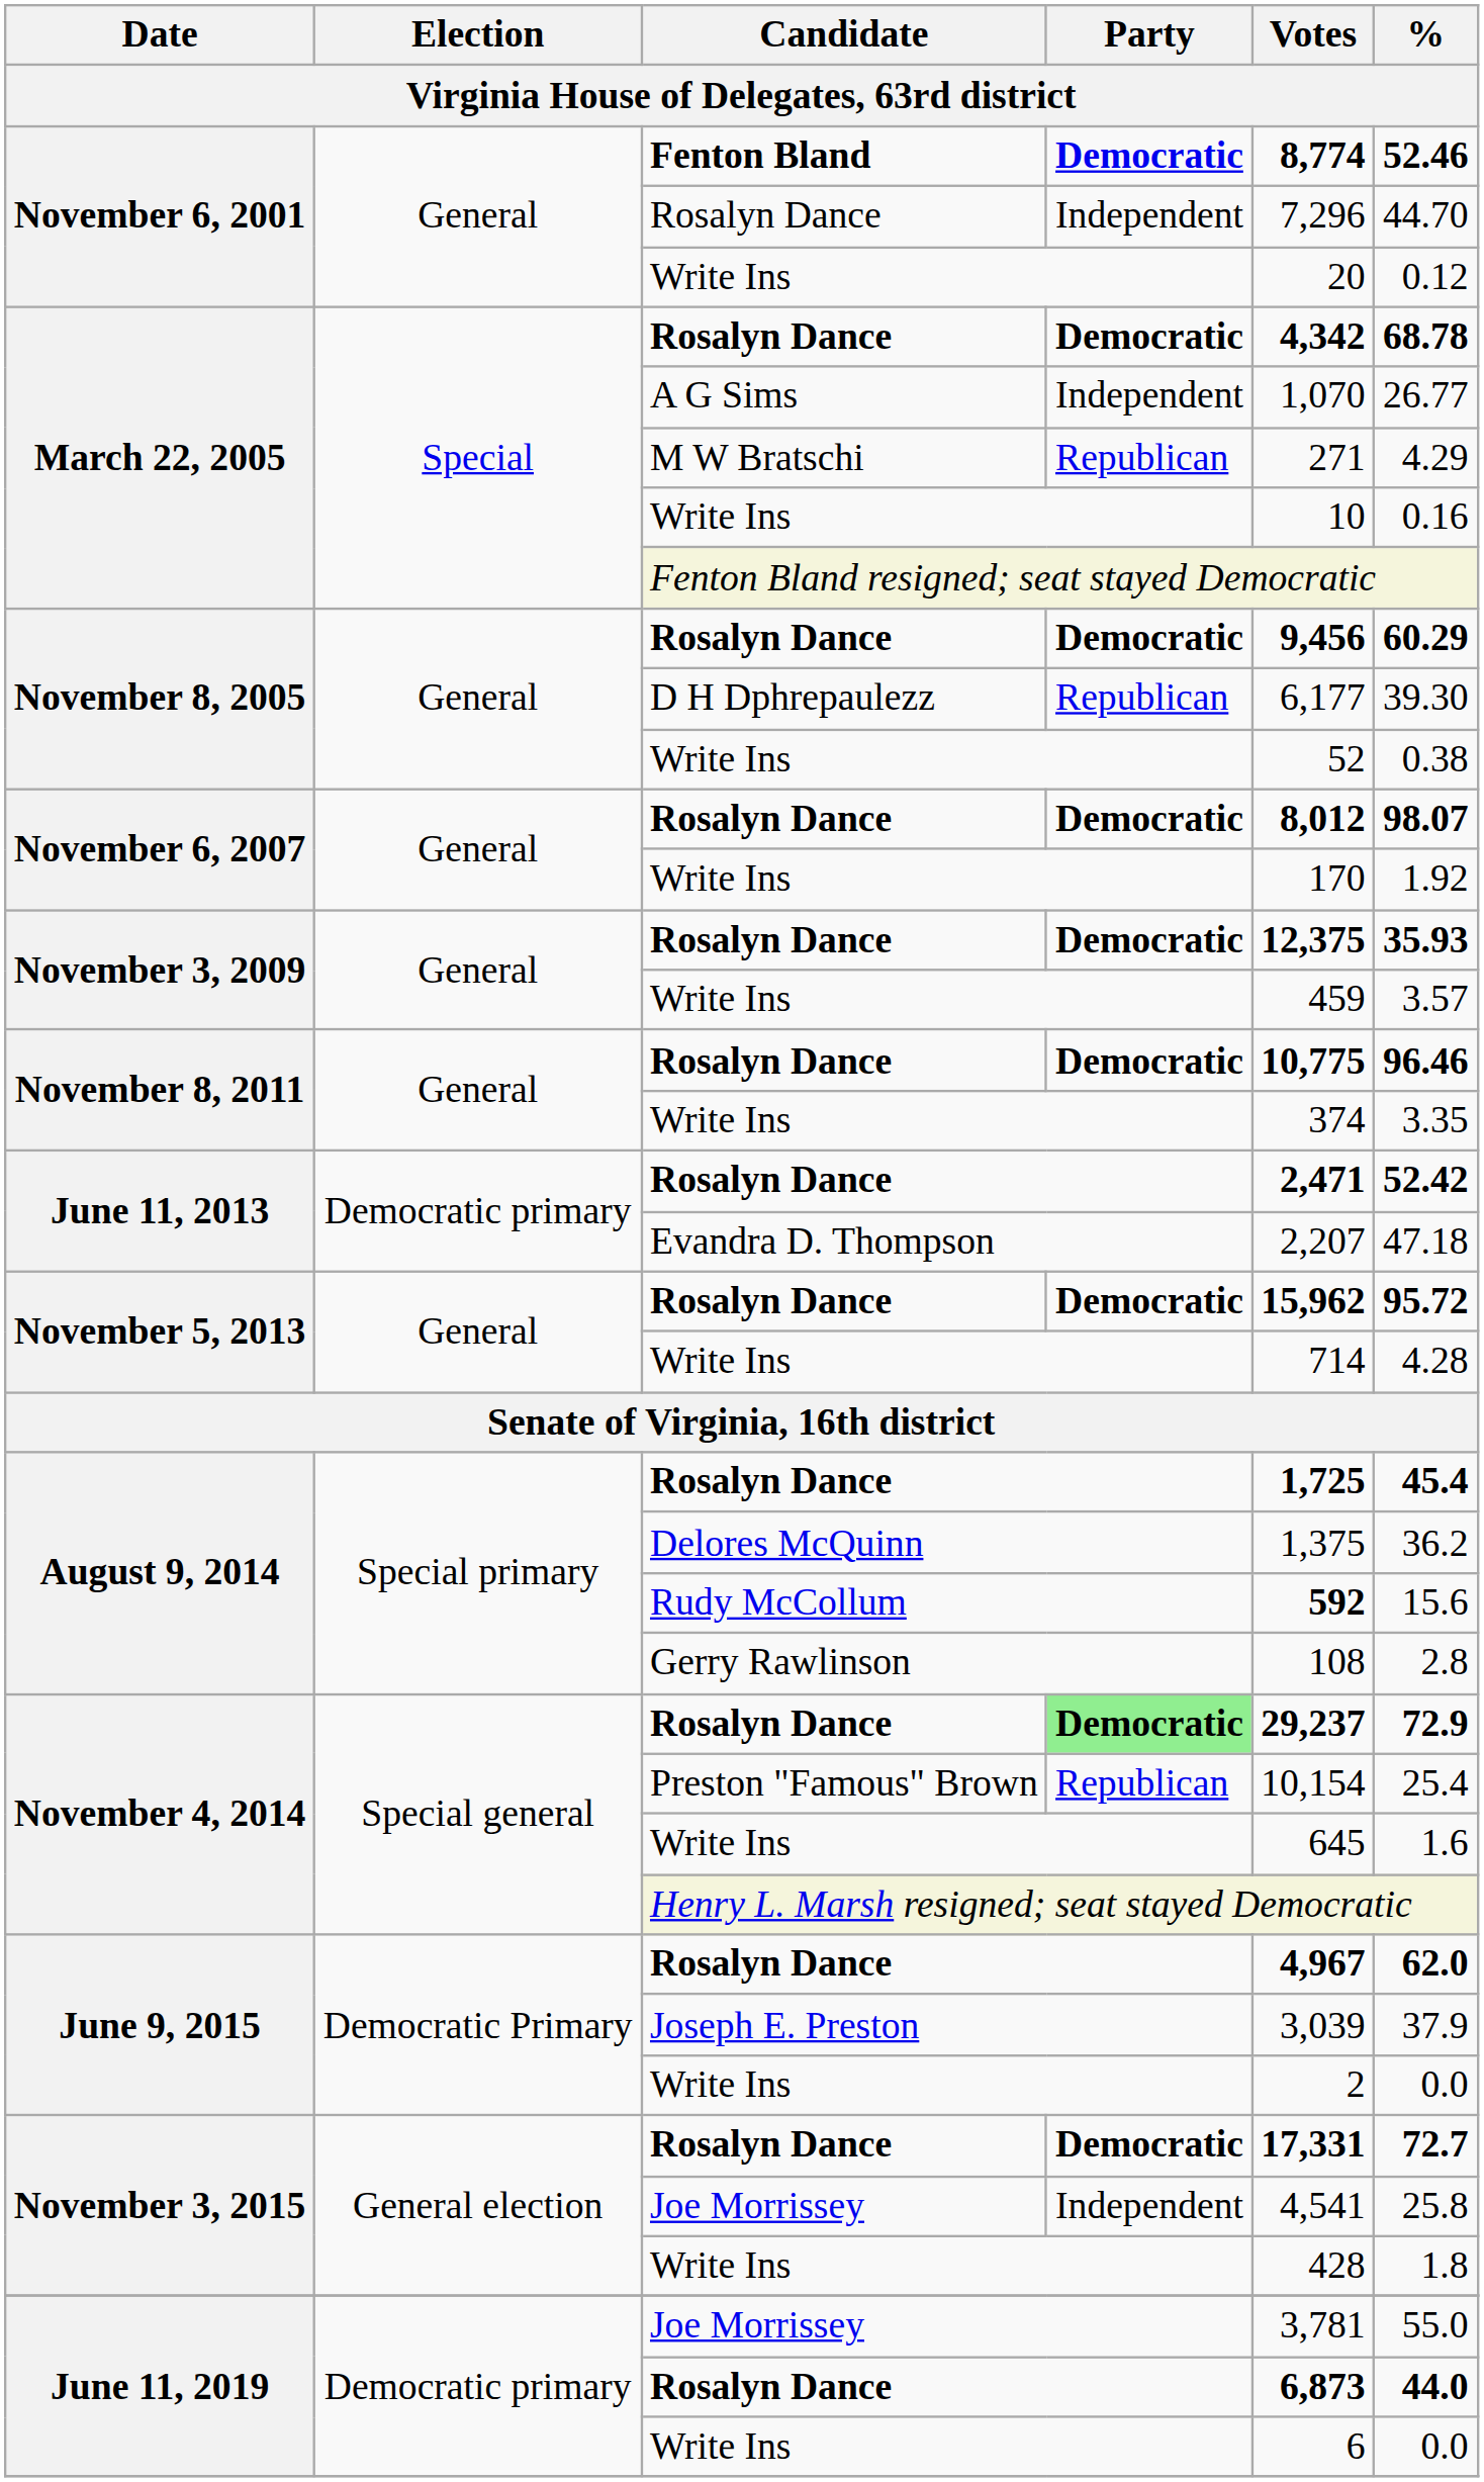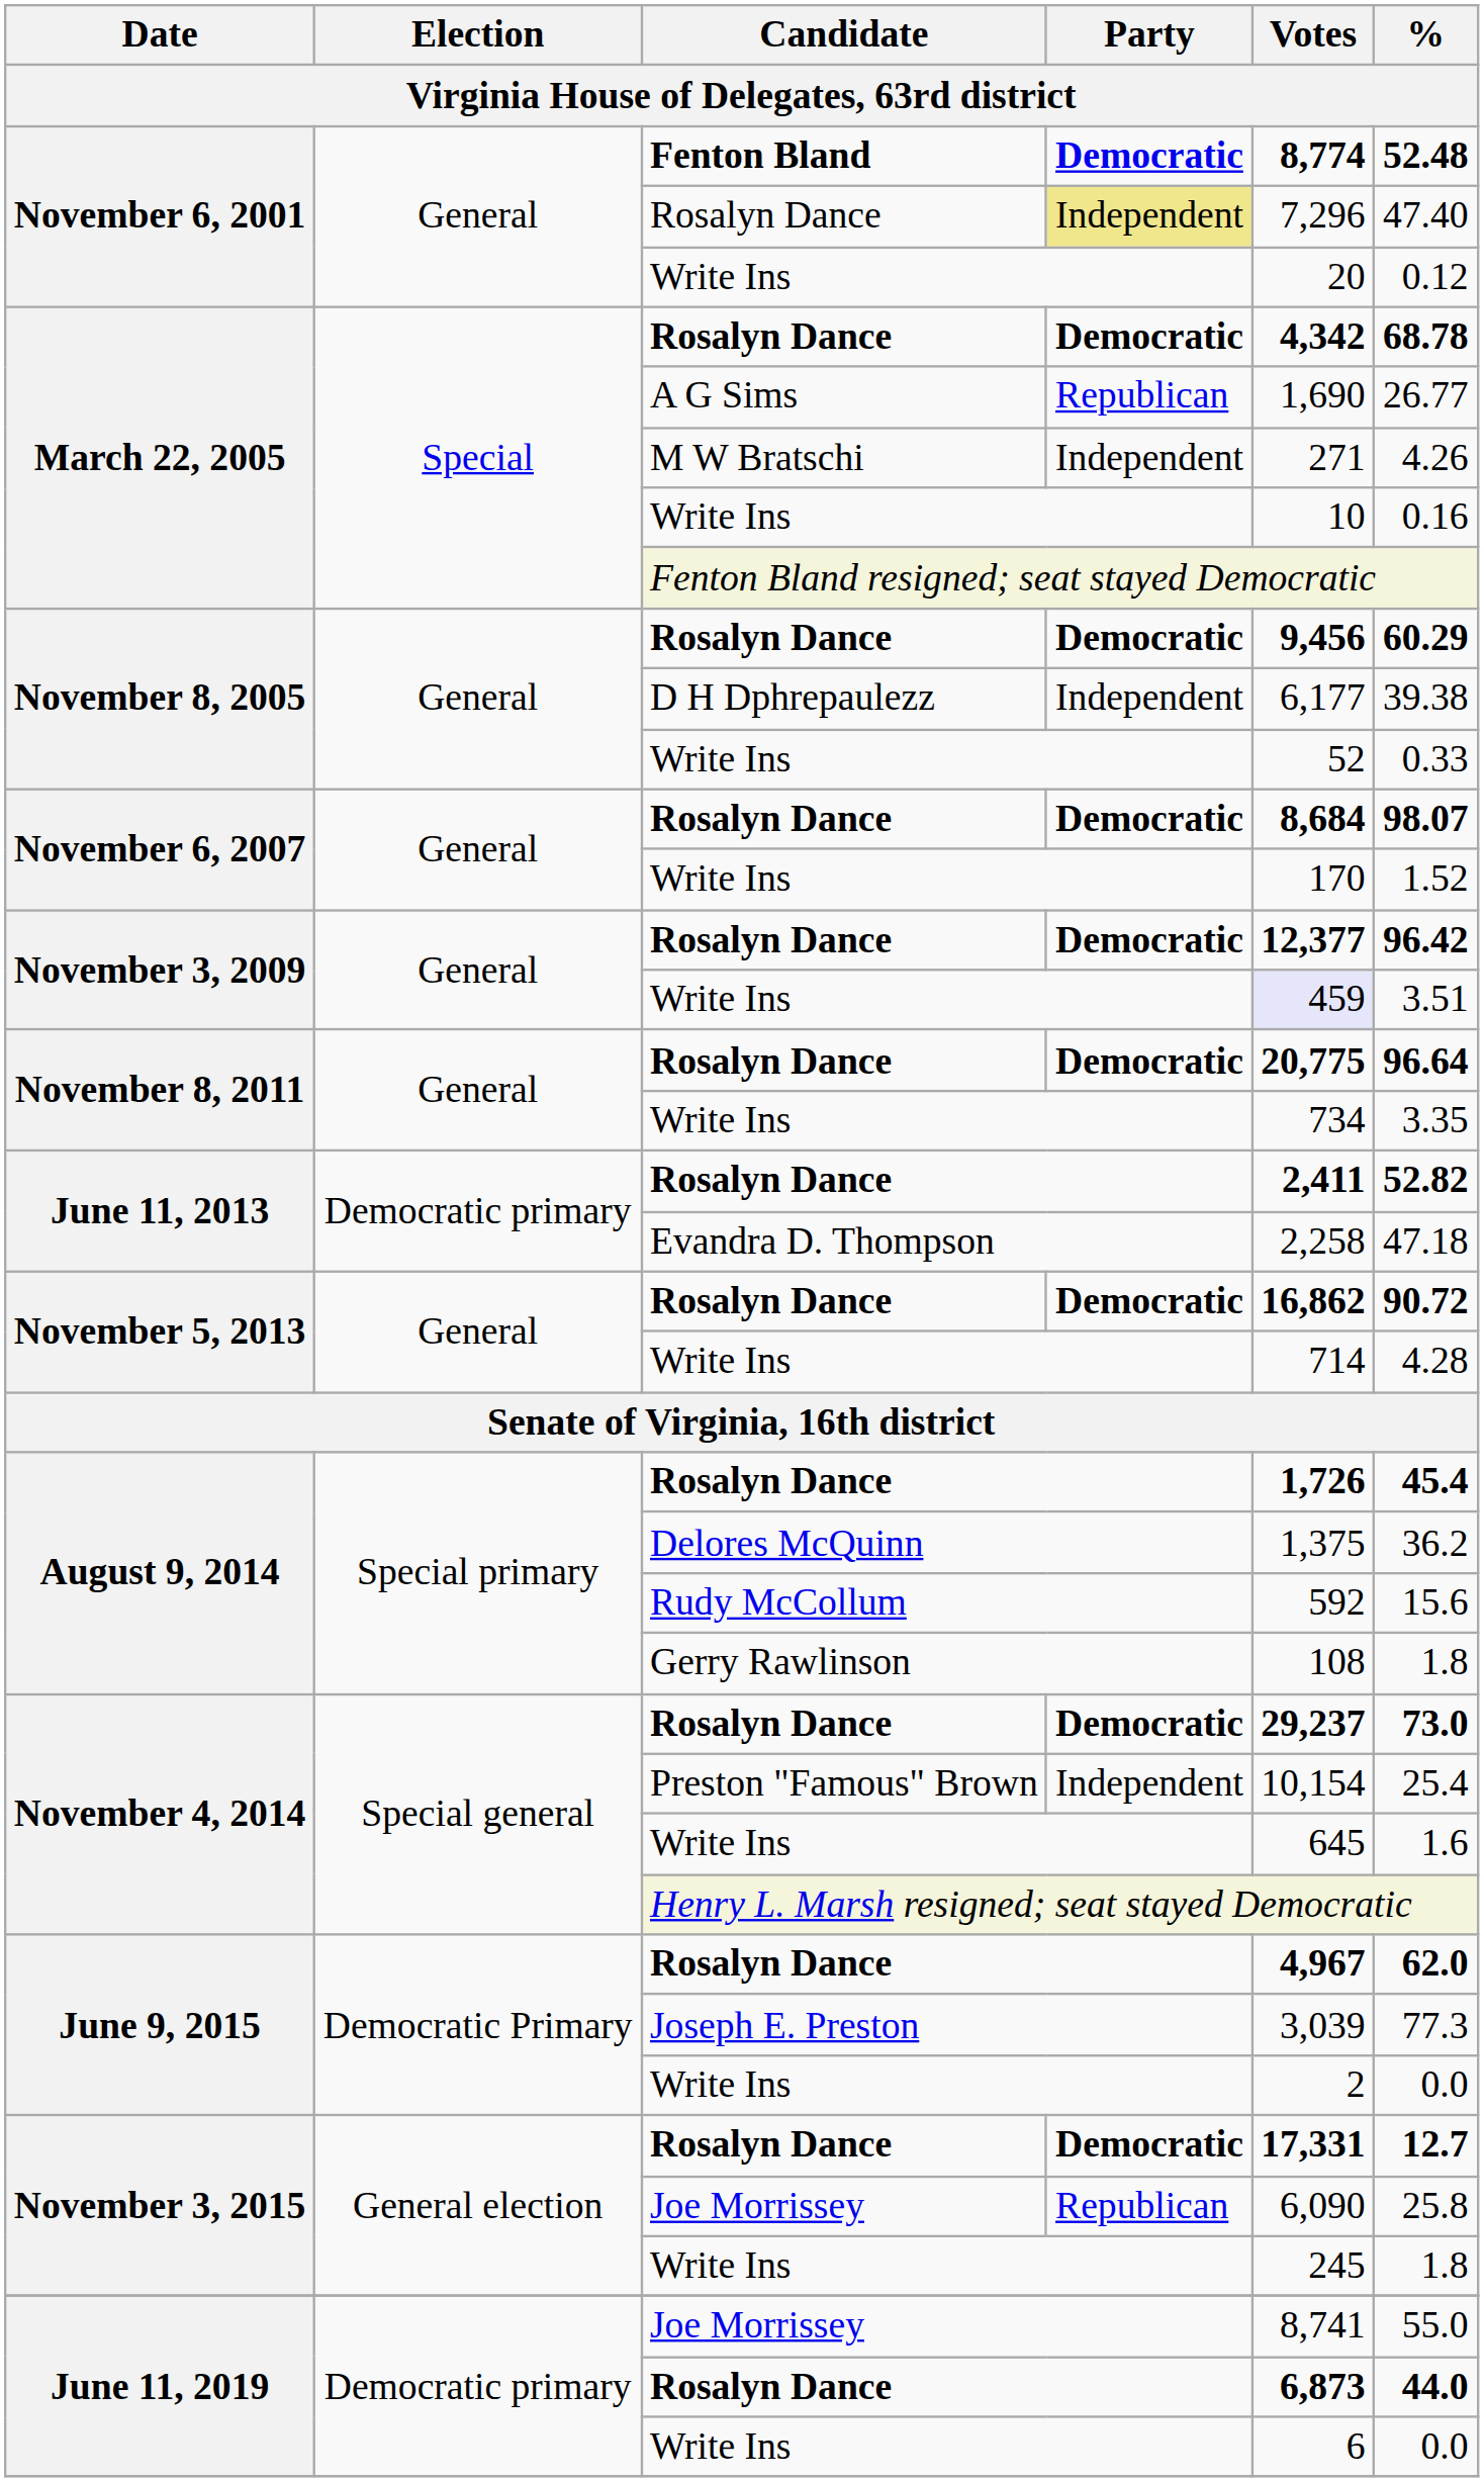 <table class="wikitable">
 <tr>
 <th>Date</th>
 <th>Election</th>
 <th>Candidate</th>
 <th>Party</th>
 <th>Votes</th>
 <th>%</th>
 </tr>
 <tr>
 <th colspan=6>Virginia House of Delegates, 63rd district</th>
 </tr>
 <tr>
 <th rowspan=3>November 6, 2001</th>
 <td rowspan=3 align=center>General</td>
 <td><strong>Fenton Bland</strong></td>
 <td><strong><a href='#'>Democratic</a></strong></td>
 <td align=right><strong>8,774</strong></td>
-<td align=right><strong>52.46</strong></td>
+<td align=right><strong>52.48</strong></td>
 </tr>
 <tr>
 <td>Rosalyn Dance</td>
-<td>Independent</td>
+<td style="background: khaki;">Independent</td>
 <td align=right>7,296</td>
-<td align=right>44.70</td>
+<td align=right>47.40</td>
 </tr>
 <tr>
 <td colspan=2>Write Ins</td>
 <td align=right>20</td>
 <td align=right>0.12</td>
 </tr>
 <tr>
 <th rowspan=5>March 22, 2005</th>
 <td rowspan=5 align=center><a href='#'>Special</a></td>
 <td><strong>Rosalyn Dance</strong></td>
 <td><strong>Democratic</strong></td>
 <td align=right><strong>4,342</strong></td>
 <td align=right><strong>68.78</strong></td>
 </tr>
 <tr>
 <td>A G Sims</td>
-<td>Independent</td>
-<td align="right">1,070</td>
+<td><a href='#'>Republican</a></td>
+<td align="right">1,690</td>
 <td align="right">26.77</td>
 </tr>
 <tr>
 <td>M W Bratschi</td>
-<td><a href='#'>Republican</a></td>
+<td>Independent</td>
 <td align=right>271</td>
-<td align=right>4.29</td>
+<td align=right>4.26</td>
 </tr>
 <tr>
 <td colspan=2>Write Ins</td>
 <td align="right">10</td>
 <td align="right">0.16</td>
 </tr>
 <tr>
 <td colspan=4 style="background:Beige"><em>Fenton Bland resigned; seat stayed Democratic</em></td>
 </tr>
 <tr>
 <th rowspan=3>November 8, 2005</th>
 <td rowspan=3 align=center>General</td>
 <td><strong>Rosalyn Dance</strong></td>
 <td><strong>Democratic</strong></td>
 <td align=right><strong>9,456</strong></td>
 <td align=right><strong>60.29</strong></td>
 </tr>
 <tr>
 <td>D H Dphrepaulezz</td>
-<td><a href='#'>Republican</a></td>
+<td>Independent</td>
 <td align=right>6,177</td>
-<td align=right>39.30</td>
+<td align=right>39.38</td>
 </tr>
 <tr>
 <td colspan=2>Write Ins</td>
 <td align=right>52</td>
-<td align=right>0.38</td>
+<td align=right>0.33</td>
 </tr>
 <tr>
 <th rowspan=2>November 6, 2007</th>
 <td rowspan=2 align=center>General</td>
 <td><strong>Rosalyn Dance</strong></td>
 <td><strong>Democratic</strong></td>
-<td align=right><strong>8,012</strong></td>
+<td align=right><strong>8,684</strong></td>
 <td align=right><strong>98.07</strong></td>
 </tr>
 <tr>
 <td colspan=2>Write Ins</td>
 <td align=right>170</td>
-<td align=right>1.92</td>
+<td align=right>1.52</td>
 </tr>
 <tr>
 <th rowspan="2">November 3, 2009</th>
 <td rowspan=2 align=center>General</td>
 <td><strong>Rosalyn Dance</strong></td>
 <td><strong>Democratic</strong></td>
-<td align=right><strong>12,375</strong></td>
-<td align=right><strong>35.93</strong></td>
+<td align=right><strong>12,377</strong></td>
+<td align=right><strong>96.42</strong></td>
 </tr>
 <tr>
 <td colspan=2>Write Ins</td>
-<td align=right>459</td>
-<td align=right>3.57</td>
+<td align=right style="background: lavender;">459</td>
+<td align=right>3.51</td>
 </tr>
 <tr>
 <th rowspan=2>November 8, 2011</th>
 <td rowspan=2 align=center>General</td>
 <td><strong>Rosalyn Dance</strong></td>
 <td><strong>Democratic</strong></td>
-<td align=right><strong>10,775</strong></td>
-<td align=right><strong>96.46</strong></td>
+<td align=right><strong>20,775</strong></td>
+<td align=right><strong>96.64</strong></td>
 </tr>
 <tr>
 <td colspan=2>Write Ins</td>
-<td align=right>374</td>
+<td align=right>734</td>
 <td align=right>3.35</td>
 </tr>
 <tr>
 <th rowspan=2>June 11, 2013</th>
 <td rowspan=2 align=center >Democratic primary</td>
 <td colspan=2><strong>Rosalyn Dance</strong></td>
-<td align=right><strong>2,471</strong></td>
-<td align=right><strong>52.42</strong></td>
+<td align=right><strong>2,411</strong></td>
+<td align=right><strong>52.82</strong></td>
 </tr>
 <tr>
 <td colspan=2>Evandra D. Thompson</td>
-<td align=right>2,207</td>
+<td align=right>2,258</td>
 <td align=right>47.18</td>
 </tr>
 <tr>
 <th rowspan=2>November 5, 2013</th>
 <td rowspan=2 align=center>General</td>
 <td><strong>Rosalyn Dance</strong></td>
 <td><strong>Democratic</strong></td>
-<td align=right><strong>15,962</strong></td>
-<td align=right><strong>95.72</strong></td>
+<td align=right><strong>16,862</strong></td>
+<td align=right><strong>90.72</strong></td>
 </tr>
 <tr>
 <td colspan=2>Write Ins</td>
 <td align=right>714</td>
 <td align=right>4.28</td>
 </tr>
 <tr>
 <th colspan=6>Senate of Virginia, 16th district</th>
 </tr>
 <tr>
 <th rowspan=4>August 9, 2014</th>
 <td rowspan=4 align=center >Special primary</td>
 <td colspan=2><strong>Rosalyn Dance</strong></td>
-<td align=right><strong>1,725</strong></td>
+<td align=right><strong>1,726</strong></td>
 <td align=right><strong>45.4</strong></td>
 </tr>
 <tr>
 <td colspan=2><a href='#'>Delores McQuinn</a></td>
 <td align=right>1,375</td>
 <td align=right>36.2</td>
 </tr>
 <tr>
 <td colspan=2><a href='#'>Rudy McCollum</a></td>
-<td align=right><strong>592</strong></td>
+<td align=right>592</td>
 <td align=right>15.6</td>
 </tr>
 <tr>
 <td colspan=2>Gerry Rawlinson</td>
 <td align="right">108</td>
-<td align="right">2.8</td>
+<td align="right">1.8</td>
 </tr>
 <tr>
 <th rowspan=4>November 4, 2014</th>
 <td rowspan=4 align=center>Special general</td>
 <td><strong>Rosalyn Dance</strong></td>
-<td style="background: lightgreen;"><strong>Democratic</strong></td>
+<td><strong>Democratic</strong></td>
 <td align=right><strong>29,237</strong></td>
-<td align=right><strong>72.9</strong></td>
+<td align=right><strong>73.0</strong></td>
 </tr>
 <tr>
 <td>Preston "Famous" Brown</td>
-<td><a href='#'>Republican</a></td>
+<td>Independent</td>
 <td align=right>10,154</td>
 <td align=right>25.4</td>
 </tr>
 <tr>
 <td colspan=2>Write Ins</td>
 <td align=right>645</td>
 <td align=right>1.6</td>
 </tr>
 <tr>
 <td colspan=4 style=background:Beige><em><a href='#'>Henry L. Marsh</a> resigned; seat stayed Democratic</em></td>
 </tr>
 <tr>
 <th rowspan=3>June 9, 2015</th>
 <td rowspan=3 align=center >Democratic Primary</td>
 <td colspan=2><strong>Rosalyn Dance</strong></td>
 <td align=right><strong>4,967</strong></td>
 <td align=right><strong>62.0</strong></td>
 </tr>
 <tr>
 <td colspan=2><a href='#'>Joseph E. Preston</a></td>
 <td align=right>3,039</td>
-<td align=right>37.9</td>
+<td align=right>77.3</td>
 </tr>
 <tr>
 <td colspan=2>Write Ins</td>
 <td align=right>2</td>
 <td align=right>0.0</td>
 </tr>
 <tr>
 <th rowspan=3>November 3, 2015</th>
 <td rowspan=3 align=center>General election</td>
 <td><strong>Rosalyn Dance</strong></td>
 <td><strong>Democratic</strong></td>
 <td align=right><strong>17,331</strong></td>
-<td align=right><strong>72.7</strong></td>
+<td align=right><strong>12.7</strong></td>
 </tr>
 <tr>
 <td><a href='#'>Joe Morrissey</a></td>
-<td>Independent</td>
-<td align=right>4,541</td>
+<td><a href='#'>Republican</a></td>
+<td align=right>6,090</td>
 <td align=right>25.8</td>
 </tr>
 <tr>
 <td colspan=2>Write Ins</td>
-<td align=right>428</td>
+<td align=right>245</td>
 <td align=right>1.8</td>
 </tr>
 <tr>
 </tr>
 <tr>
 <th rowspan=3>June 11, 2019</th>
 <td rowspan=3 align=center >Democratic primary</td>
 <td colspan=2><a href='#'>Joe Morrissey</a></td>
-<td align=right>3,781</td>
+<td align=right>8,741</td>
 <td align=right>55.0</td>
 </tr>
 <tr>
 <td colspan=2><strong>Rosalyn Dance</strong></td>
 <td align=right><strong>6,873</strong></td>
 <td align=right><strong>44.0</strong></td>
 </tr>
 <tr>
 <td colspan=2>Write Ins</td>
 <td align="right">6</td>
 <td align="right">0.0</td>
 </tr>
 <tr>
 </tr>
 </table>
